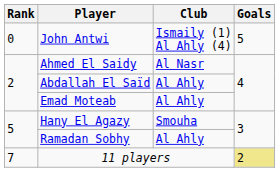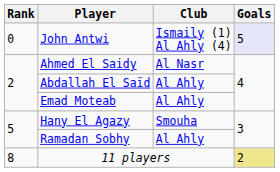 <table class="wikitable">
 <tr>
 <th>Rank</th>
 <th>Player</th>
 <th>Club</th>
 <th>Goals</th>
 </tr>
 <tr>
 <td>0</td>
 <td align=left> <a href='#'>John Antwi</a></td>
 <td align=left><a href='#'>Ismaily</a> (1)<br><a href='#'>Al Ahly</a> (4)</td>
-<td>5</td>
+<td style="background: lavender;">5</td>
 </tr>
 <tr>
 <td rowspan=3>2</td>
 <td align=left> <a href='#'>Ahmed El Saidy</a></td>
 <td align=left><a href='#'>Al Nasr</a></td>
 <td rowspan=3>4</td>
 </tr>
 <tr>
 <td align=left> <a href='#'>Abdallah El Saïd</a></td>
 <td align=left><a href='#'>Al Ahly</a></td>
 </tr>
 <tr>
 <td align=left> <a href='#'>Emad Moteab</a></td>
 <td align=left><a href='#'>Al Ahly</a></td>
 </tr>
 <tr>
 <td rowspan=2>5</td>
 <td align=left> <a href='#'>Hany El Agazy</a></td>
 <td align=left><a href='#'>Smouha</a></td>
 <td rowspan=2>3</td>
 </tr>
 <tr>
 <td align=left> <a href='#'>Ramadan Sobhy</a></td>
 <td align=left><a href='#'>Al Ahly</a></td>
 </tr>
 <tr>
-<td>7</td>
+<td>8</td>
 <td colspan=2 style="text-align: center;"><em>11 players</em></td>
 <td style="background: khaki;">2</td>
 </tr>
 </table>
